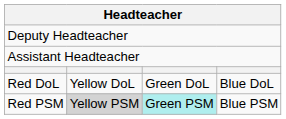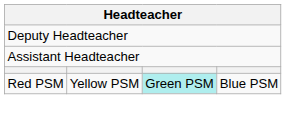 <table class="wikitable">
 <tr>
 <th colspan="4">Headteacher</th>
 </tr>
 <tr>
 <td colspan="4">Deputy Headteacher</td>
 </tr>
 <tr>
 <td colspan="4">Assistant Headteacher</td>
 </tr>
 <tr>
 <th></th>
 <th></th>
 <th></th>
 <th></th>
 </tr>
 <tr>
-<td>Red DoL</td>
-<td>Yellow DoL</td>
-<td>Green DoL</td>
-<td>Blue DoL</td>
-</tr>
-<tr>
 <td>Red PSM</td>
-<td style="background: lightgrey;">Yellow PSM</td>
+<td>Yellow PSM</td>
 <td style="background: paleturquoise;">Green PSM</td>
 <td>Blue PSM</td>
 </tr>
 </table>
